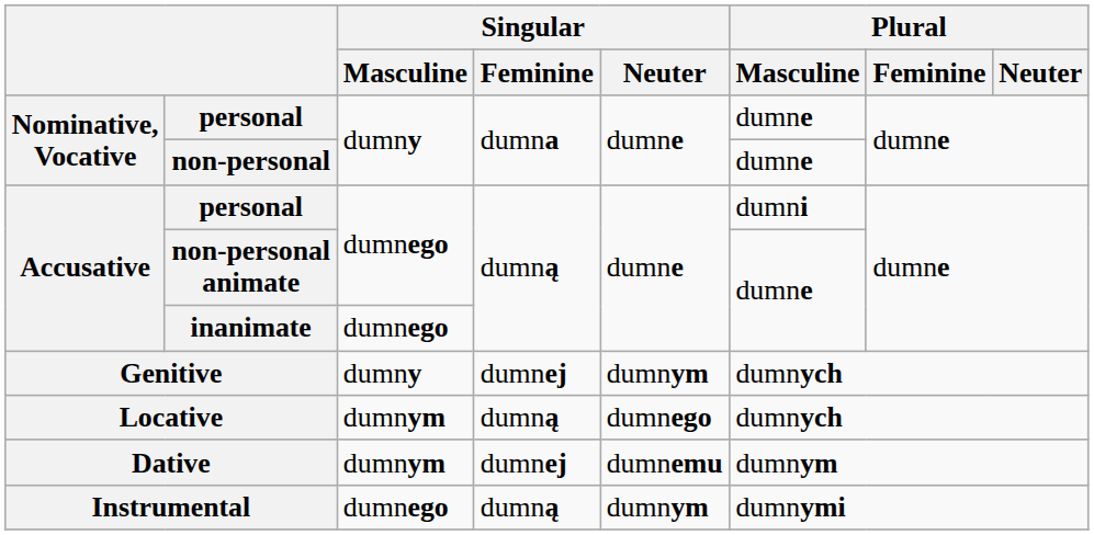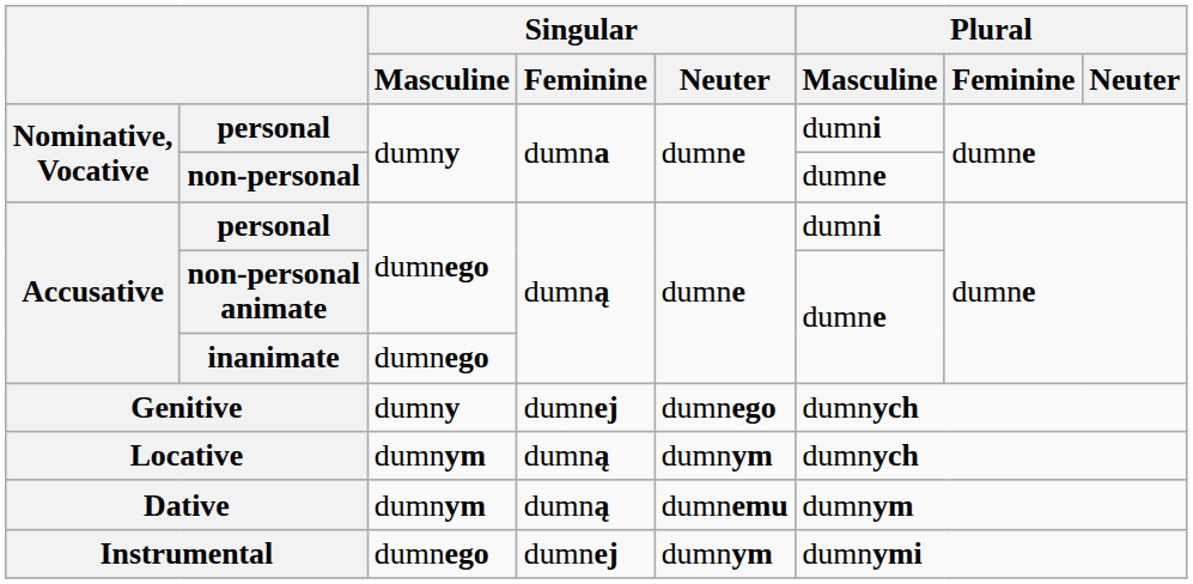 <table class="wikitable">
 <tr>
 <th colspan="2" rowspan="2"></th>
 <th colspan="3">Singular</th>
 <th colspan="3">Plural</th>
 </tr>
 <tr>
 <th>Masculine</th>
 <th>Feminine</th>
 <th>Neuter</th>
 <th>Masculine</th>
 <th>Feminine</th>
 <th>Neuter</th>
 </tr>
 <tr>
 <th rowspan="2">Nominative,<br>Vocative</th>
 <th>personal</th>
 <td rowspan="2">dumn<strong>y</strong></td>
 <td rowspan="2">dumn<strong>a</strong></td>
 <td rowspan="2">dumn<strong>e</strong></td>
-<td>dumn<strong>e</strong></td>
+<td>dumn<strong>i</strong></td>
 <td colspan="2" rowspan="2">dumn<strong>e</strong></td>
 </tr>
 <tr>
 <th>non-personal</th>
 <td>dumn<strong>e</strong></td>
 </tr>
 <tr>
 <th rowspan="3">Accusative</th>
 <th>personal</th>
 <td rowspan="2">dumn<strong>ego</strong></td>
 <td rowspan="3">dumn<strong>ą</strong></td>
 <td rowspan="3">dumn<strong>e</strong></td>
 <td>dumn<strong>i</strong></td>
 <td colspan="2" rowspan="3">dumn<strong>e</strong></td>
 </tr>
 <tr>
 <th>non-personal<br>animate</th>
 <td rowspan="2">dumn<strong>e</strong></td>
 </tr>
 <tr>
 <th>inanimate</th>
 <td>dumn<strong>ego</strong></td>
 </tr>
 <tr>
 <th colspan="2">Genitive</th>
 <td>dumn<strong>y</strong></td>
 <td>dumn<strong>ej</strong></td>
-<td>dumn<strong>ym</strong></td>
+<td>dumn<strong>ego</strong></td>
 <td colspan="3">dumn<strong>ych</strong></td>
 </tr>
 <tr>
 <th colspan="2">Locative</th>
 <td>dumn<strong>ym</strong></td>
 <td>dumn<strong>ą</strong></td>
-<td>dumn<strong>ego</strong></td>
+<td>dumn<strong>ym</strong></td>
 <td colspan="3">dumn<strong>ych</strong></td>
 </tr>
 <tr>
 <th colspan="2">Dative</th>
 <td>dumn<strong>ym</strong></td>
-<td>dumn<strong>ej</strong></td>
+<td>dumn<strong>ą</strong></td>
 <td>dumn<strong>emu</strong></td>
 <td colspan="3">dumn<strong>ym</strong></td>
 </tr>
 <tr>
 <th colspan="2">Instrumental</th>
 <td>dumn<strong>ego</strong></td>
-<td>dumn<strong>ą</strong></td>
+<td>dumn<strong>ej</strong></td>
 <td>dumn<strong>ym</strong></td>
 <td colspan="3">dumn<strong>ymi</strong></td>
 </tr>
 </table>
